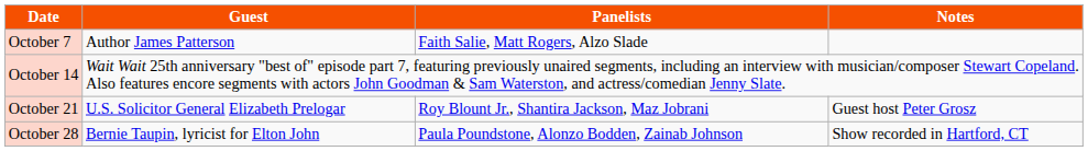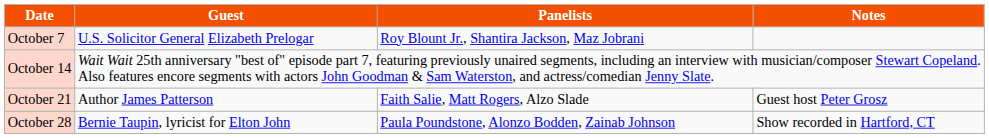 <table class="wikitable">
 <tr>
 <th style="background:#f55000;color:#FFFFFF;">Date</th>
 <th style="background:#f55000;color:#FFFFFF;">Guest</th>
 <th style="background:#f55000;color:#FFFFFF;">Panelists</th>
 <th style="background:#f55000;color:#FFFFFF;">Notes</th>
 </tr>
 <tr>
 <td style="background:#FDD6CC;color:#000000;">October 7</td>
-<td>Author <a href='#'>James Patterson</a></td>
-<td><a href='#'>Faith Salie</a>, <a href='#'>Matt Rogers</a>, Alzo Slade</td>
+<td><a href='#'>U.S. Solicitor General</a> <a href='#'>Elizabeth Prelogar</a></td>
+<td><a href='#'>Roy Blount Jr.</a>, <a href='#'>Shantira Jackson</a>, <a href='#'>Maz Jobrani</a></td>
 </tr>
 <tr>
 <td style="background:#FDD6CC;color:#000000;">October 14</td>
 <td colspan=3><em>Wait Wait</em> 25th anniversary "best of" episode part 7, featuring previously unaired segments, including an interview with musician/composer <a href='#'>Stewart Copeland</a>. <br> Also features encore segments with actors <a href='#'>John Goodman</a> & <a href='#'>Sam Waterston</a>, and actress/comedian <a href='#'>Jenny Slate</a>.</td>
 </tr>
 <tr>
 <td style="background:#FDD6CC;color:#000000;">October 21</td>
-<td><a href='#'>U.S. Solicitor General</a> <a href='#'>Elizabeth Prelogar</a></td>
-<td><a href='#'>Roy Blount Jr.</a>, <a href='#'>Shantira Jackson</a>, <a href='#'>Maz Jobrani</a></td>
+<td>Author <a href='#'>James Patterson</a></td>
+<td><a href='#'>Faith Salie</a>, <a href='#'>Matt Rogers</a>, Alzo Slade</td>
 <td>Guest host <a href='#'>Peter Grosz</a></td>
 </tr>
 <tr>
 <td style="background:#FDD6CC;color:#000000;">October 28</td>
 <td><a href='#'>Bernie Taupin</a>, lyricist for <a href='#'>Elton John</a></td>
 <td><a href='#'>Paula Poundstone</a>, <a href='#'>Alonzo Bodden</a>, <a href='#'>Zainab Johnson</a></td>
 <td>Show recorded in <a href='#'>Hartford, CT</a> </td>
 </tr>
 </table>
